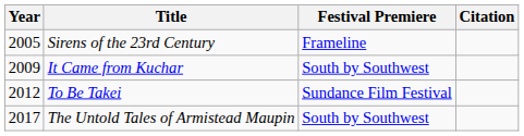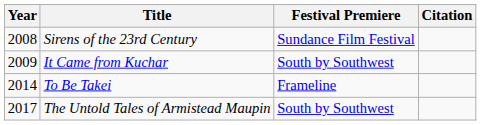 <table class="wikitable">
 <tr>
 <th>Year</th>
 <th>Title</th>
 <th>Festival Premiere</th>
 <th>Citation</th>
 </tr>
 <tr>
-<td>2005</td>
+<td>2008</td>
 <td><em>Sirens of the 23rd Century</em></td>
-<td><a href='#'>Frameline</a></td>
+<td><a href='#'>Sundance Film Festival</a></td>
 <td></td>
 </tr>
 <tr>
 <td>2009</td>
 <td><em><a href='#'>It Came from Kuchar</a></em></td>
 <td><a href='#'>South by Southwest</a></td>
 <td></td>
 </tr>
 <tr>
-<td>2012</td>
+<td>2014</td>
 <td><em><a href='#'>To Be Takei</a></em></td>
-<td><a href='#'>Sundance Film Festival</a></td>
+<td><a href='#'>Frameline</a></td>
 <td></td>
 </tr>
 <tr>
 <td>2017</td>
 <td><em>The Untold Tales of Armistead Maupin</em></td>
 <td><a href='#'>South by Southwest</a></td>
 <td></td>
 </tr>
 </table>
